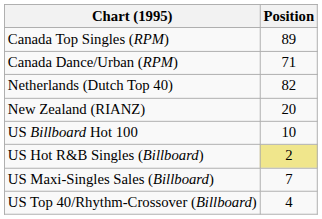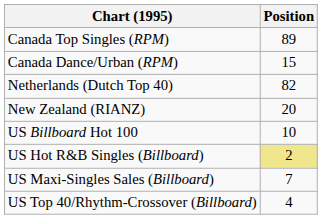 <table class="wikitable sortable">
 <tr>
 <th>Chart (1995)</th>
 <th>Position</th>
 </tr>
 <tr>
 <td>Canada Top Singles (<em>RPM</em>)</td>
 <td align="center">89</td>
 </tr>
 <tr>
 <td>Canada Dance/Urban (<em>RPM</em>)</td>
-<td align="center">71</td>
+<td align="center">15</td>
 </tr>
 <tr>
 <td>Netherlands (Dutch Top 40)</td>
 <td align="center">82</td>
 </tr>
 <tr>
 <td>New Zealand (RIANZ)</td>
 <td align="center">20</td>
 </tr>
 <tr>
 <td>US <em>Billboard</em> Hot 100</td>
 <td align="center">10</td>
 </tr>
 <tr>
 <td>US Hot R&B Singles (<em>Billboard</em>)</td>
 <td align="center" style="background: khaki;">2</td>
 </tr>
 <tr>
 <td>US Maxi-Singles Sales (<em>Billboard</em>)</td>
 <td align="center">7</td>
 </tr>
 <tr>
 <td>US Top 40/Rhythm-Crossover (<em>Billboard</em>)</td>
 <td align="center">4</td>
 </tr>
 </table>
